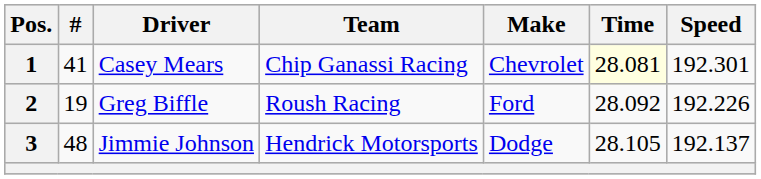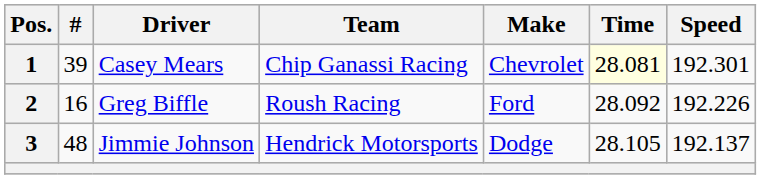 <table class="wikitable" style="font-size:95%">
 <tr>
 <th>Pos.</th>
 <th>#</th>
 <th>Driver</th>
 <th>Team</th>
 <th>Make</th>
 <th>Time</th>
 <th>Speed</th>
 </tr>
 <tr>
 <th>1</th>
-<td>41</td>
+<td>39</td>
 <td><a href='#'>Casey Mears</a></td>
 <td><a href='#'>Chip Ganassi Racing</a></td>
 <td><a href='#'>Chevrolet</a></td>
 <td style="background: lightyellow;">28.081</td>
 <td>192.301</td>
 </tr>
 <tr>
 <th>2</th>
-<td>19</td>
+<td>16</td>
 <td><a href='#'>Greg Biffle</a></td>
 <td><a href='#'>Roush Racing</a></td>
 <td><a href='#'>Ford</a></td>
 <td>28.092</td>
 <td>192.226</td>
 </tr>
 <tr>
 <th>3</th>
 <td>48</td>
 <td><a href='#'>Jimmie Johnson</a></td>
 <td><a href='#'>Hendrick Motorsports</a></td>
 <td><a href='#'>Dodge</a></td>
 <td>28.105</td>
 <td>192.137</td>
 </tr>
 <tr>
 <th colspan="7"></th>
 </tr>
 </table>
